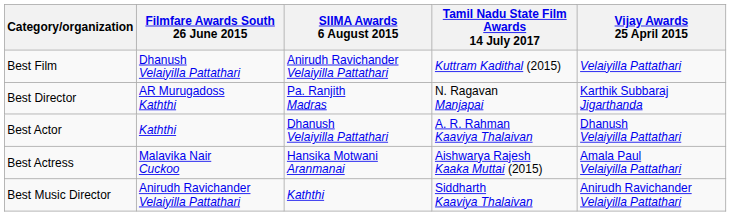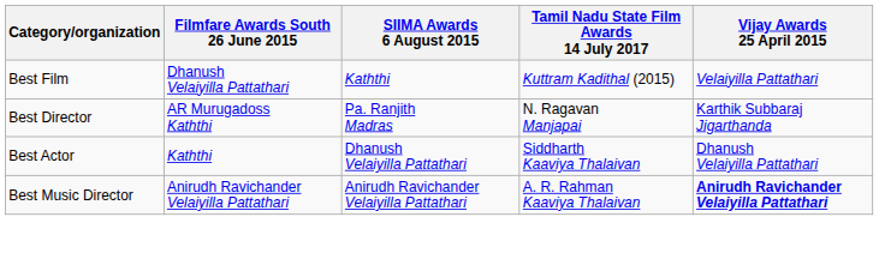 <table class="wikitable" style="font-size: 90%;">
 <tr>
 <th style="width:20px;">Category/organization</th>
 <th style="width:200px;"><a href='#'>Filmfare Awards South</a><br>26 June 2015</th>
 <th style="width:200px;"><a href='#'>SIIMA Awards</a><br>6 August 2015</th>
 <th style="width:200px;"><a href='#'>Tamil Nadu State Film Awards</a><br>14 July 2017</th>
 <th style="width:200px;"><a href='#'>Vijay Awards</a><br>25 April 2015</th>
 </tr>
 <tr>
 <td>Best Film</td>
 <td><a href='#'>Dhanush</a><br><em><a href='#'>Velaiyilla Pattathari</a></em></td>
-<td><a href='#'>Anirudh Ravichander</a><br><em><a href='#'>Velaiyilla Pattathari</a></em></td>
+<td><em><a href='#'>Kaththi</a></em></td>
 <td><em><a href='#'>Kuttram Kadithal</a></em> (2015)</td>
 <td><em><a href='#'>Velaiyilla Pattathari</a></em></td>
 </tr>
 <tr>
 <td>Best Director</td>
 <td><a href='#'>AR Murugadoss</a><br><em><a href='#'>Kaththi</a></em></td>
 <td><a href='#'>Pa. Ranjith</a><br><em><a href='#'>Madras</a></em></td>
 <td>N. Ragavan<br><em><a href='#'>Manjapai</a></em></td>
 <td><a href='#'>Karthik Subbaraj</a><br><em><a href='#'>Jigarthanda</a></em></td>
 </tr>
 <tr>
 <td>Best Actor</td>
 <td><em><a href='#'>Kaththi</a></em></td>
 <td><a href='#'>Dhanush</a><br><em><a href='#'>Velaiyilla Pattathari</a></em></td>
-<td><a href='#'>A. R. Rahman</a><br><em><a href='#'>Kaaviya Thalaivan</a></em></td>
+<td><a href='#'>Siddharth</a><br><em><a href='#'>Kaaviya Thalaivan</a></em></td>
 <td><a href='#'>Dhanush</a><br><em><a href='#'>Velaiyilla Pattathari</a></em></td>
-</tr>
-<tr>
-<td>Best Actress</td>
-<td><a href='#'>Malavika Nair</a><br><em><a href='#'>Cuckoo</a></em></td>
-<td><a href='#'>Hansika Motwani</a><br><em><a href='#'>Aranmanai</a></em></td>
-<td><a href='#'>Aishwarya Rajesh</a><br><em><a href='#'>Kaaka Muttai</a></em> (2015)</td>
-<td><a href='#'>Amala Paul</a><br><em><a href='#'>Velaiyilla Pattathari</a></em></td>
 </tr>
 <tr>
 <td>Best Music Director</td>
 <td><a href='#'>Anirudh Ravichander</a><br><em><a href='#'>Velaiyilla Pattathari</a></em></td>
-<td><em><a href='#'>Kaththi</a></em></td>
-<td><a href='#'>Siddharth</a><br><em><a href='#'>Kaaviya Thalaivan</a></em></td>
 <td><a href='#'>Anirudh Ravichander</a><br><em><a href='#'>Velaiyilla Pattathari</a></em></td>
+<td><a href='#'>A. R. Rahman</a><br><em><a href='#'>Kaaviya Thalaivan</a></em></td>
+<td><strong><a href='#'>Anirudh Ravichander</a><br><em><a href='#'>Velaiyilla Pattathari</a></em></strong></td>
 </tr>
 </table>
